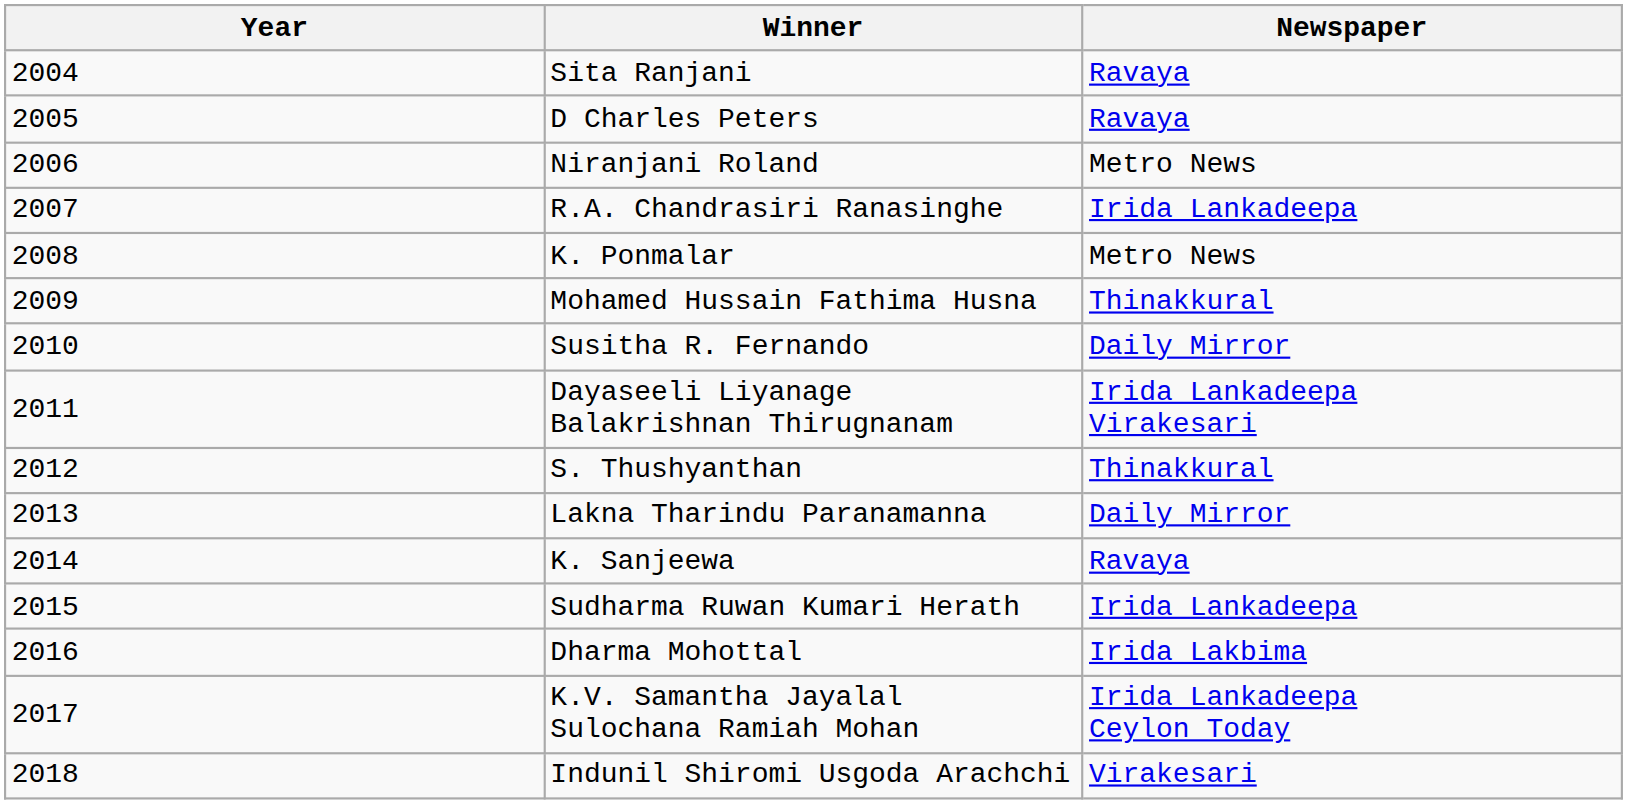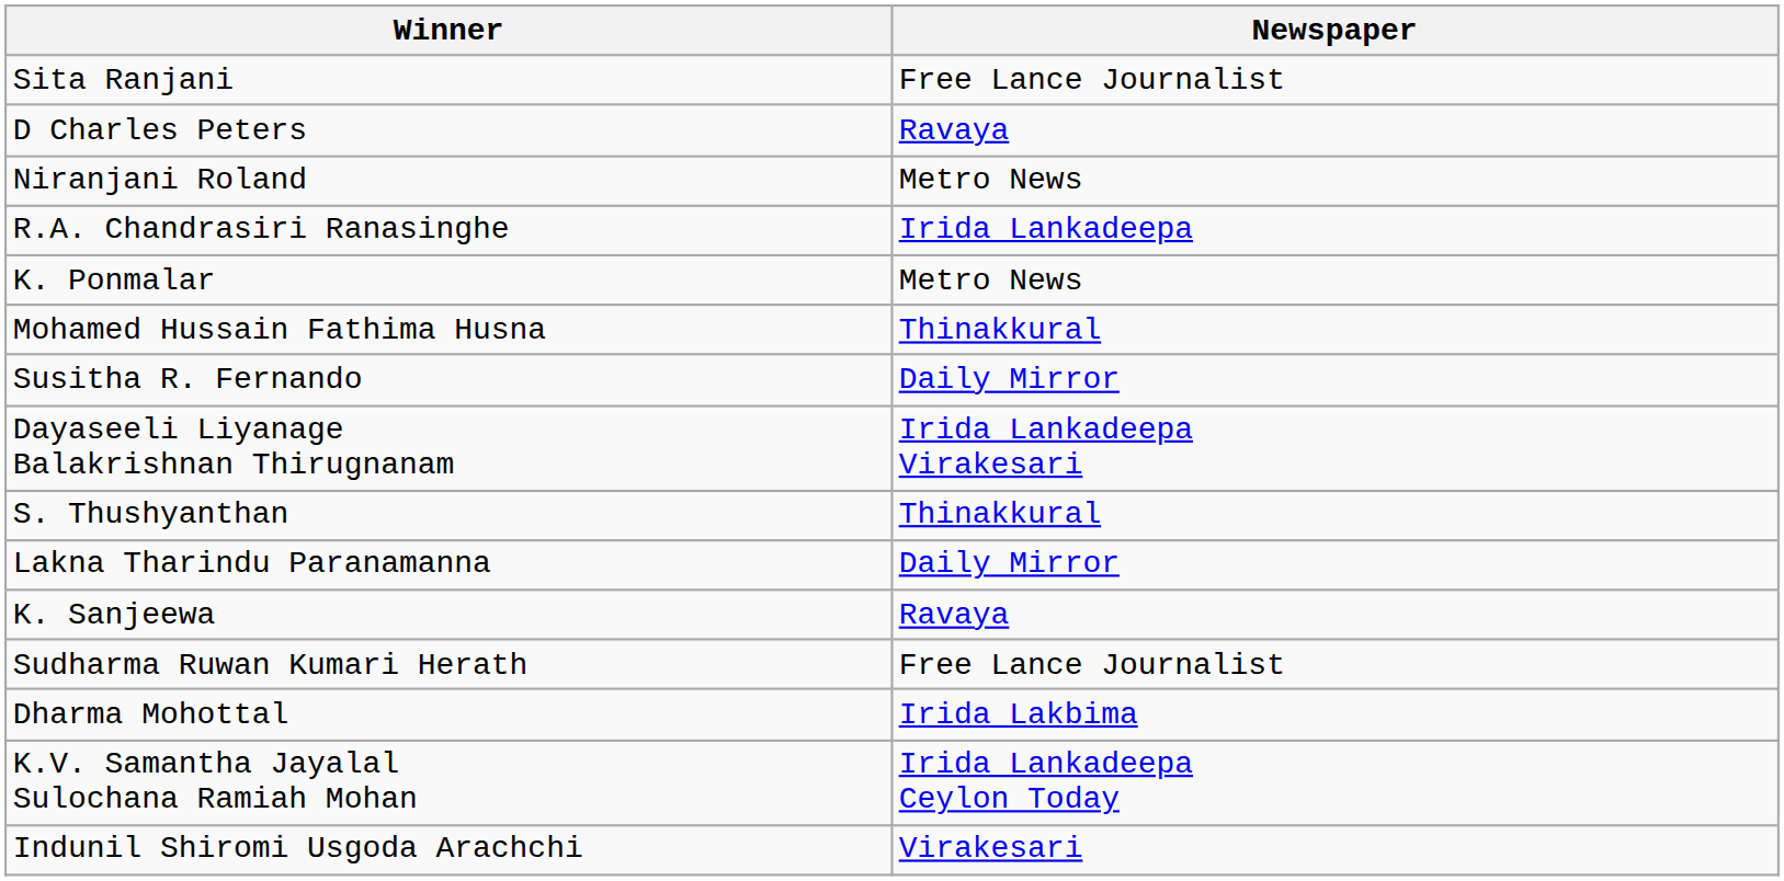 <table class="wikitable sortable mw-collapsible mw-collapsed">
 <tr>
-<th width="33%">Year</th>
 <th width="33%">Winner</th>
 <th width="33%">Newspaper</th>
 </tr>
 <tr>
-<td>2004</td>
 <td>Sita Ranjani</td>
-<td><a href='#'>Ravaya</a></td>
+<td>Free Lance Journalist</td>
 </tr>
 <tr>
-<td>2005</td>
 <td>D Charles Peters</td>
 <td><a href='#'>Ravaya</a></td>
 </tr>
 <tr>
-<td>2006</td>
 <td>Niranjani Roland</td>
 <td>Metro News</td>
 </tr>
 <tr>
-<td>2007</td>
 <td>R.A. Chandrasiri Ranasinghe</td>
 <td><a href='#'>Irida Lankadeepa</a></td>
 </tr>
 <tr>
-<td>2008</td>
 <td>K. Ponmalar</td>
 <td>Metro News</td>
 </tr>
 <tr>
-<td>2009</td>
 <td>Mohamed Hussain Fathima Husna</td>
 <td><a href='#'>Thinakkural</a></td>
 </tr>
 <tr>
-<td>2010</td>
 <td>Susitha R. Fernando</td>
 <td><a href='#'>Daily Mirror</a></td>
 </tr>
 <tr>
-<td>2011</td>
 <td>Dayaseeli Liyanage<br>Balakrishnan Thirugnanam</td>
 <td><a href='#'>Irida Lankadeepa</a><br><a href='#'>Virakesari</a></td>
 </tr>
 <tr>
-<td>2012</td>
 <td>S. Thushyanthan</td>
 <td><a href='#'>Thinakkural</a></td>
 </tr>
 <tr>
-<td>2013</td>
 <td>Lakna Tharindu Paranamanna</td>
 <td><a href='#'>Daily Mirror</a></td>
 </tr>
 <tr>
-<td>2014</td>
 <td>K. Sanjeewa</td>
 <td><a href='#'>Ravaya</a></td>
 </tr>
 <tr>
-<td>2015</td>
 <td>Sudharma Ruwan Kumari Herath</td>
-<td><a href='#'>Irida Lankadeepa</a></td>
+<td>Free Lance Journalist</td>
 </tr>
 <tr>
-<td>2016</td>
 <td>Dharma Mohottal</td>
 <td><a href='#'>Irida Lakbima</a></td>
 </tr>
 <tr>
-<td>2017</td>
 <td>K.V. Samantha Jayalal<br>Sulochana Ramiah Mohan</td>
 <td><a href='#'>Irida Lankadeepa</a><br><a href='#'>Ceylon Today</a></td>
 </tr>
 <tr>
-<td>2018</td>
 <td>Indunil Shiromi Usgoda Arachchi</td>
 <td><a href='#'>Virakesari</a></td>
 </tr>
 </table>
